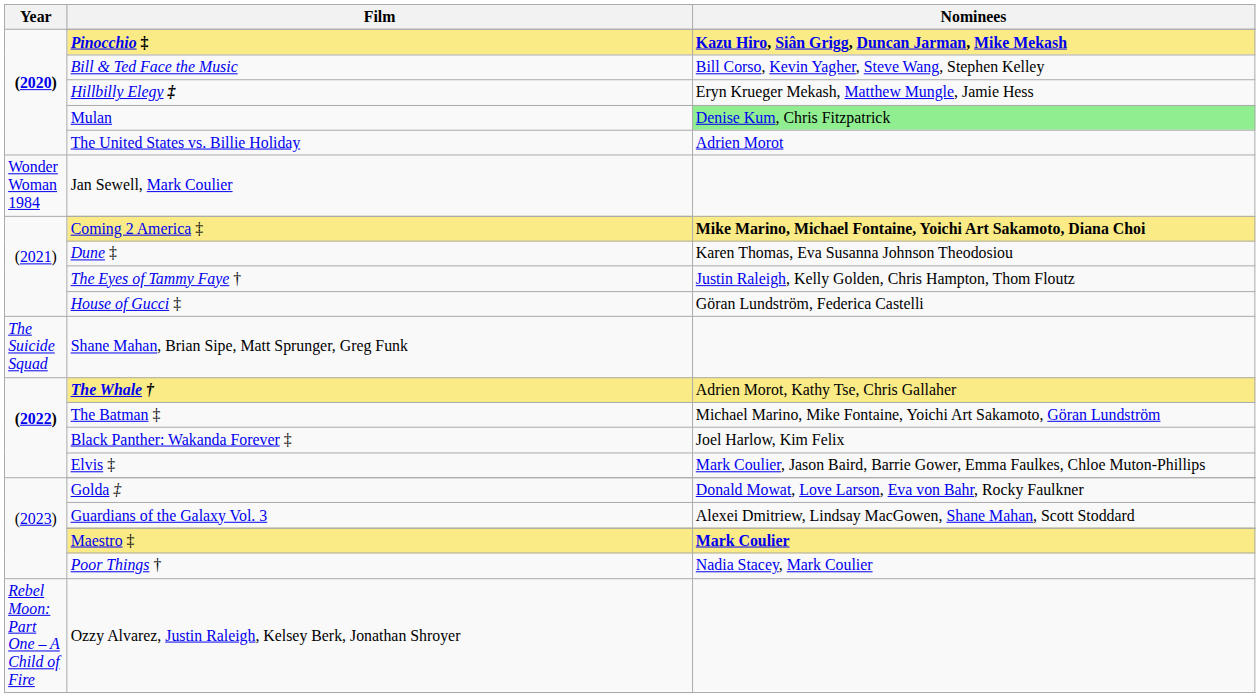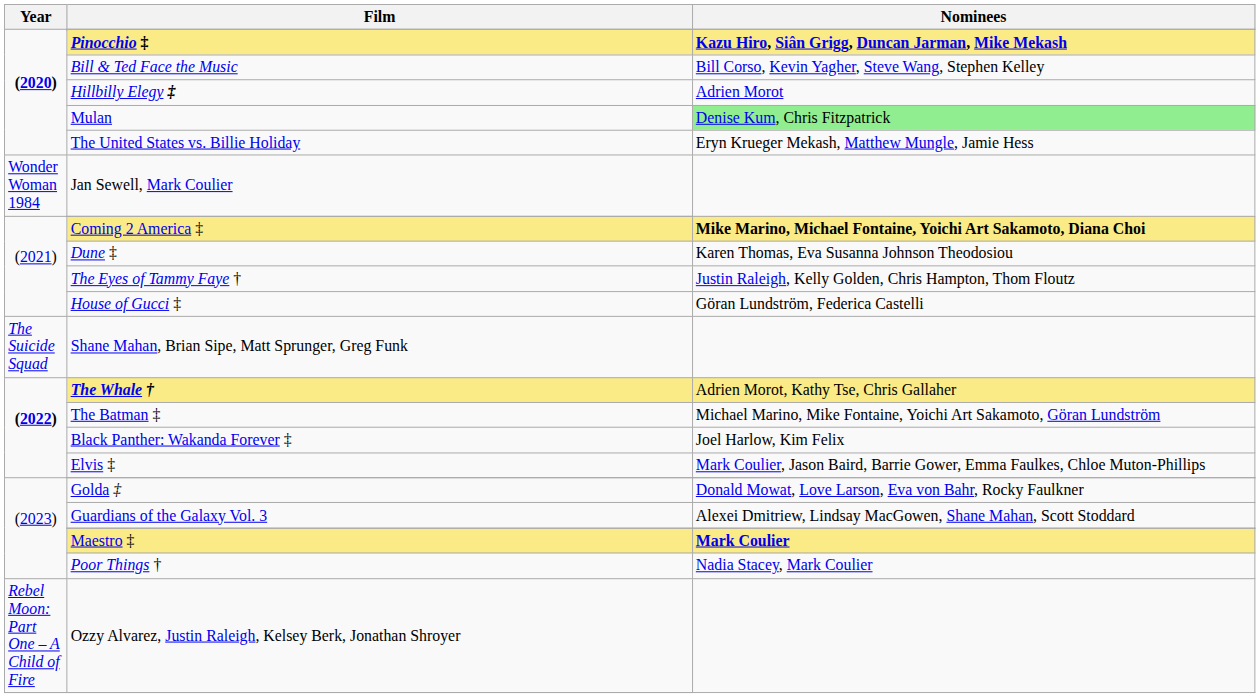 <table class="wikitable" style="width:100%">
 <tr bgcolor="#bebebe">
 <th width="5%">Year</th>
 <th width="50%">Film</th>
 <th width="45%">Nominees</th>
 </tr>
 <tr>
 <td rowspan=7 style="text-align:center"><strong>(<a href='#'>2020</a>)</strong><br> <br></td>
 </tr>
 <tr>
 </tr>
 <tr style="background:#FAEB86">
 <td><strong><em><a href='#'>Pinocchio</a></em></strong> <strong>‡</strong></td>
 <td><strong><a href='#'>Kazu Hiro</a>, <a href='#'>Siân Grigg</a>, <a href='#'>Duncan Jarman</a>, <a href='#'>Mike Mekash</a></strong></td>
 </tr>
 <tr>
 <td><em><a href='#'>Bill & Ted Face the Music</a></em></td>
 <td><a href='#'>Bill Corso</a>, <a href='#'>Kevin Yagher</a>, <a href='#'>Steve Wang</a>, Stephen Kelley</td>
 </tr>
 <tr>
 <td><em><a href='#'>Hillbilly Elegy</a> <strong>‡<strong><em></td>
-<td>Eryn Krueger Mekash, <a href='#'>Matthew Mungle</a>, Jamie Hess</td>
+<td><a href='#'>Adrien Morot</a></td>
 </tr>
 <tr>
 <td></em><a href='#'>Mulan</a><em></td>
 <td style="background: lightgreen;"><a href='#'>Denise Kum</a>, Chris Fitzpatrick</td>
 </tr>
 <tr>
 <td></em><a href='#'>The United States vs. Billie Holiday</a><em></td>
-<td><a href='#'>Adrien Morot</a></td>
+<td>Eryn Krueger Mekash, <a href='#'>Matthew Mungle</a>, Jamie Hess</td>
 </tr>
 <tr>
 <td></em><a href='#'>Wonder Woman 1984</a><em></td>
 <td>Jan Sewell, <a href='#'>Mark Coulier</a></td>
 </tr>
 <tr>
 <td rowspan=6 style="text-align:center"></strong>(<a href='#'>2021</a>)<strong><br> <br></td>
 </tr>
 <tr>
 </tr>
 <tr style="background:#FAEB86">
 <td></em></strong><a href='#'>Coming 2 America</a></em> ‡</strong></td>
 <td><strong>Mike Marino, Michael Fontaine, Yoichi Art Sakamoto, Diana Choi</strong></td>
 </tr>
 <tr>
 <td><em><a href='#'>Dune</a></em> ‡</td>
 <td>Karen Thomas, Eva Susanna Johnson Theodosiou</td>
 </tr>
 <tr>
 <td><em><a href='#'>The Eyes of Tammy Faye</a></em> †</td>
 <td><a href='#'>Justin Raleigh</a>, Kelly Golden, Chris Hampton, Thom Floutz</td>
 </tr>
 <tr>
 <td><em><a href='#'>House of Gucci</a></em> ‡</td>
 <td>Göran Lundström, Federica Castelli</td>
 </tr>
 <tr>
 <td><em><a href='#'>The Suicide Squad</a></em></td>
 <td><a href='#'>Shane Mahan</a>, Brian Sipe, Matt Sprunger, Greg Funk</td>
 </tr>
 <tr>
 <td rowspan=4 style="text-align:center"><strong>(<a href='#'>2022</a>)</strong><br><br></td>
 <td style="background:#FAEB86"><strong><em><a href='#'>The Whale</a><em> †<strong></td>
 <td style="background:#FAEB86"></strong>Adrien Morot, Kathy Tse, Chris Gallaher<strong></td>
 </tr>
 <tr>
 <td></em><a href='#'>The Batman</a> ‡<em></td>
 <td>Michael Marino, Mike Fontaine, Yoichi Art Sakamoto, <a href='#'>Göran Lundström</a></td>
 </tr>
 <tr>
 <td></em><a href='#'>Black Panther: Wakanda Forever</a> ‡<em></td>
 <td>Joel Harlow, Kim Felix</td>
 </tr>
 <tr>
 <td></em><a href='#'>Elvis</a> ‡<em></td>
 <td><a href='#'>Mark Coulier</a>, Jason Baird, Barrie Gower, Emma Faulkes, Chloe Muton-Phillips</td>
 </tr>
 <tr>
 <td rowspan=6 style="text-align:center"></strong>(<a href='#'>2023</a>)<strong><br><br></td>
 </tr>
 <tr>
 <td></em><a href='#'>Golda</a><em> ‡</td>
 <td><a href='#'>Donald Mowat</a>, <a href='#'>Love Larson</a>, <a href='#'>Eva von Bahr</a>, Rocky Faulkner</td>
 </tr>
 <tr>
 <td></em><a href='#'>Guardians of the Galaxy Vol. 3</a><em></td>
 <td>Alexei Dmitriew, Lindsay MacGowen, <a href='#'>Shane Mahan</a>, Scott Stoddard</td>
 </tr>
 <tr>
 </tr>
 <tr style="background:#FAEB86">
 <td></em></strong><a href='#'>Maestro</a></em> ‡</strong></td>
 <td><strong><a href='#'>Mark Coulier</a></strong></td>
 </tr>
 <tr>
 <td><em><a href='#'>Poor Things</a></em> †</td>
 <td><a href='#'>Nadia Stacey</a>, <a href='#'>Mark Coulier</a></td>
 </tr>
 <tr>
 <td><em><a href='#'>Rebel Moon: Part One – A Child of Fire</a></em></td>
 <td>Ozzy Alvarez, <a href='#'>Justin Raleigh</a>, Kelsey Berk, Jonathan Shroyer</td>
 </tr>
 <tr>
 </tr>
 </table>
